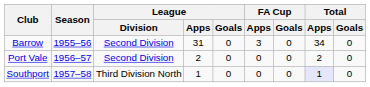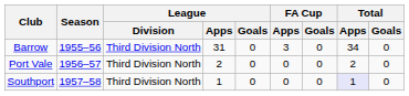 <table class="wikitable" style="text-align: center;">
 <tr>
 <th rowspan="2">Club</th>
 <th rowspan="2">Season</th>
 <th colspan="3">League</th>
 <th colspan="2">FA Cup</th>
 <th colspan="2">Total</th>
 </tr>
 <tr>
 <th>Division</th>
 <th>Apps</th>
 <th>Goals</th>
 <th>Apps</th>
 <th>Goals</th>
 <th>Apps</th>
 <th>Goals</th>
 </tr>
 <tr>
 <td><a href='#'>Barrow</a></td>
 <td><a href='#'>1955–56</a></td>
-<td><a href='#'>Second Division</a></td>
+<td><a href='#'>Third Division North</a></td>
 <td>31</td>
 <td>0</td>
 <td>3</td>
 <td>0</td>
 <td>34</td>
 <td>0</td>
 </tr>
 <tr>
 <td><a href='#'>Port Vale</a></td>
 <td><a href='#'>1956–57</a></td>
-<td><a href='#'>Second Division</a></td>
+<td>Third Division North</td>
 <td>2</td>
 <td>0</td>
 <td>0</td>
 <td>0</td>
 <td>2</td>
 <td>0</td>
 </tr>
 <tr>
 <td><a href='#'>Southport</a></td>
 <td><a href='#'>1957–58</a></td>
 <td>Third Division North</td>
 <td>1</td>
 <td>0</td>
 <td>0</td>
 <td>0</td>
 <td style="background: lavender;">1</td>
 <td>0</td>
 </tr>
 </table>
